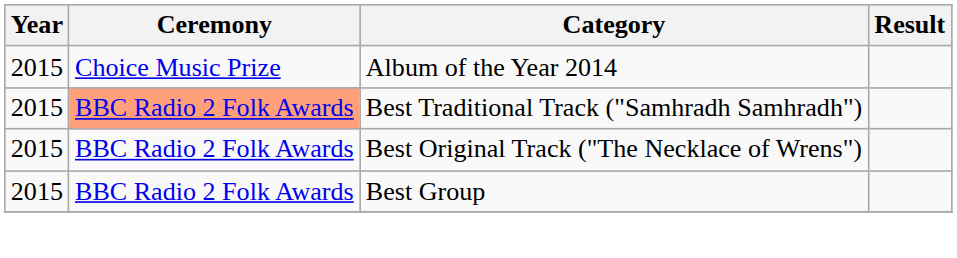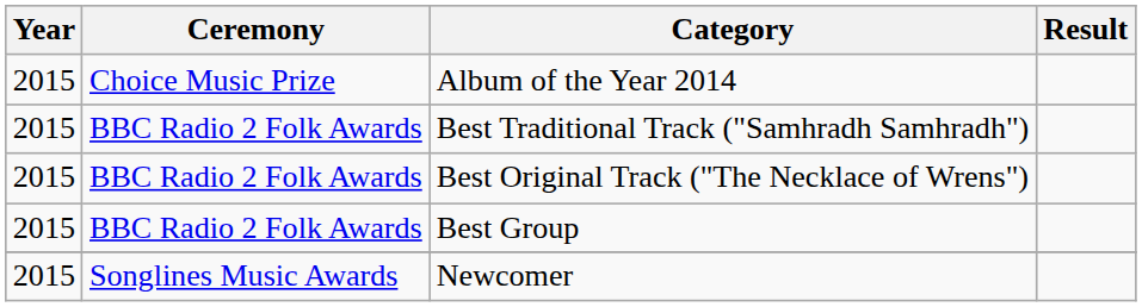 <table class="wikitable">
 <tr>
 <th>Year</th>
 <th>Ceremony</th>
 <th>Category</th>
 <th>Result</th>
 </tr>
 <tr>
 <td>2015</td>
 <td><a href='#'>Choice Music Prize</a></td>
 <td>Album of the Year 2014</td>
 <td></td>
 </tr>
 <tr>
 <td>2015</td>
-<td style="background: lightsalmon;"><a href='#'>BBC Radio 2 Folk Awards</a></td>
+<td><a href='#'>BBC Radio 2 Folk Awards</a></td>
 <td>Best Traditional Track ("Samhradh Samhradh")</td>
 <td></td>
 </tr>
 <tr>
 <td>2015</td>
 <td><a href='#'>BBC Radio 2 Folk Awards</a></td>
 <td>Best Original Track ("The Necklace of Wrens")</td>
 <td></td>
 </tr>
 <tr>
 <td>2015</td>
 <td><a href='#'>BBC Radio 2 Folk Awards</a></td>
 <td>Best Group</td>
 <td></td>
 </tr>
 <tr>
 </tr>
+<tr>
+<td>2015</td>
+<td><a href='#'>Songlines Music Awards</a></td>
+<td>Newcomer</td>
+<td></td>
+</tr>
 </table>
